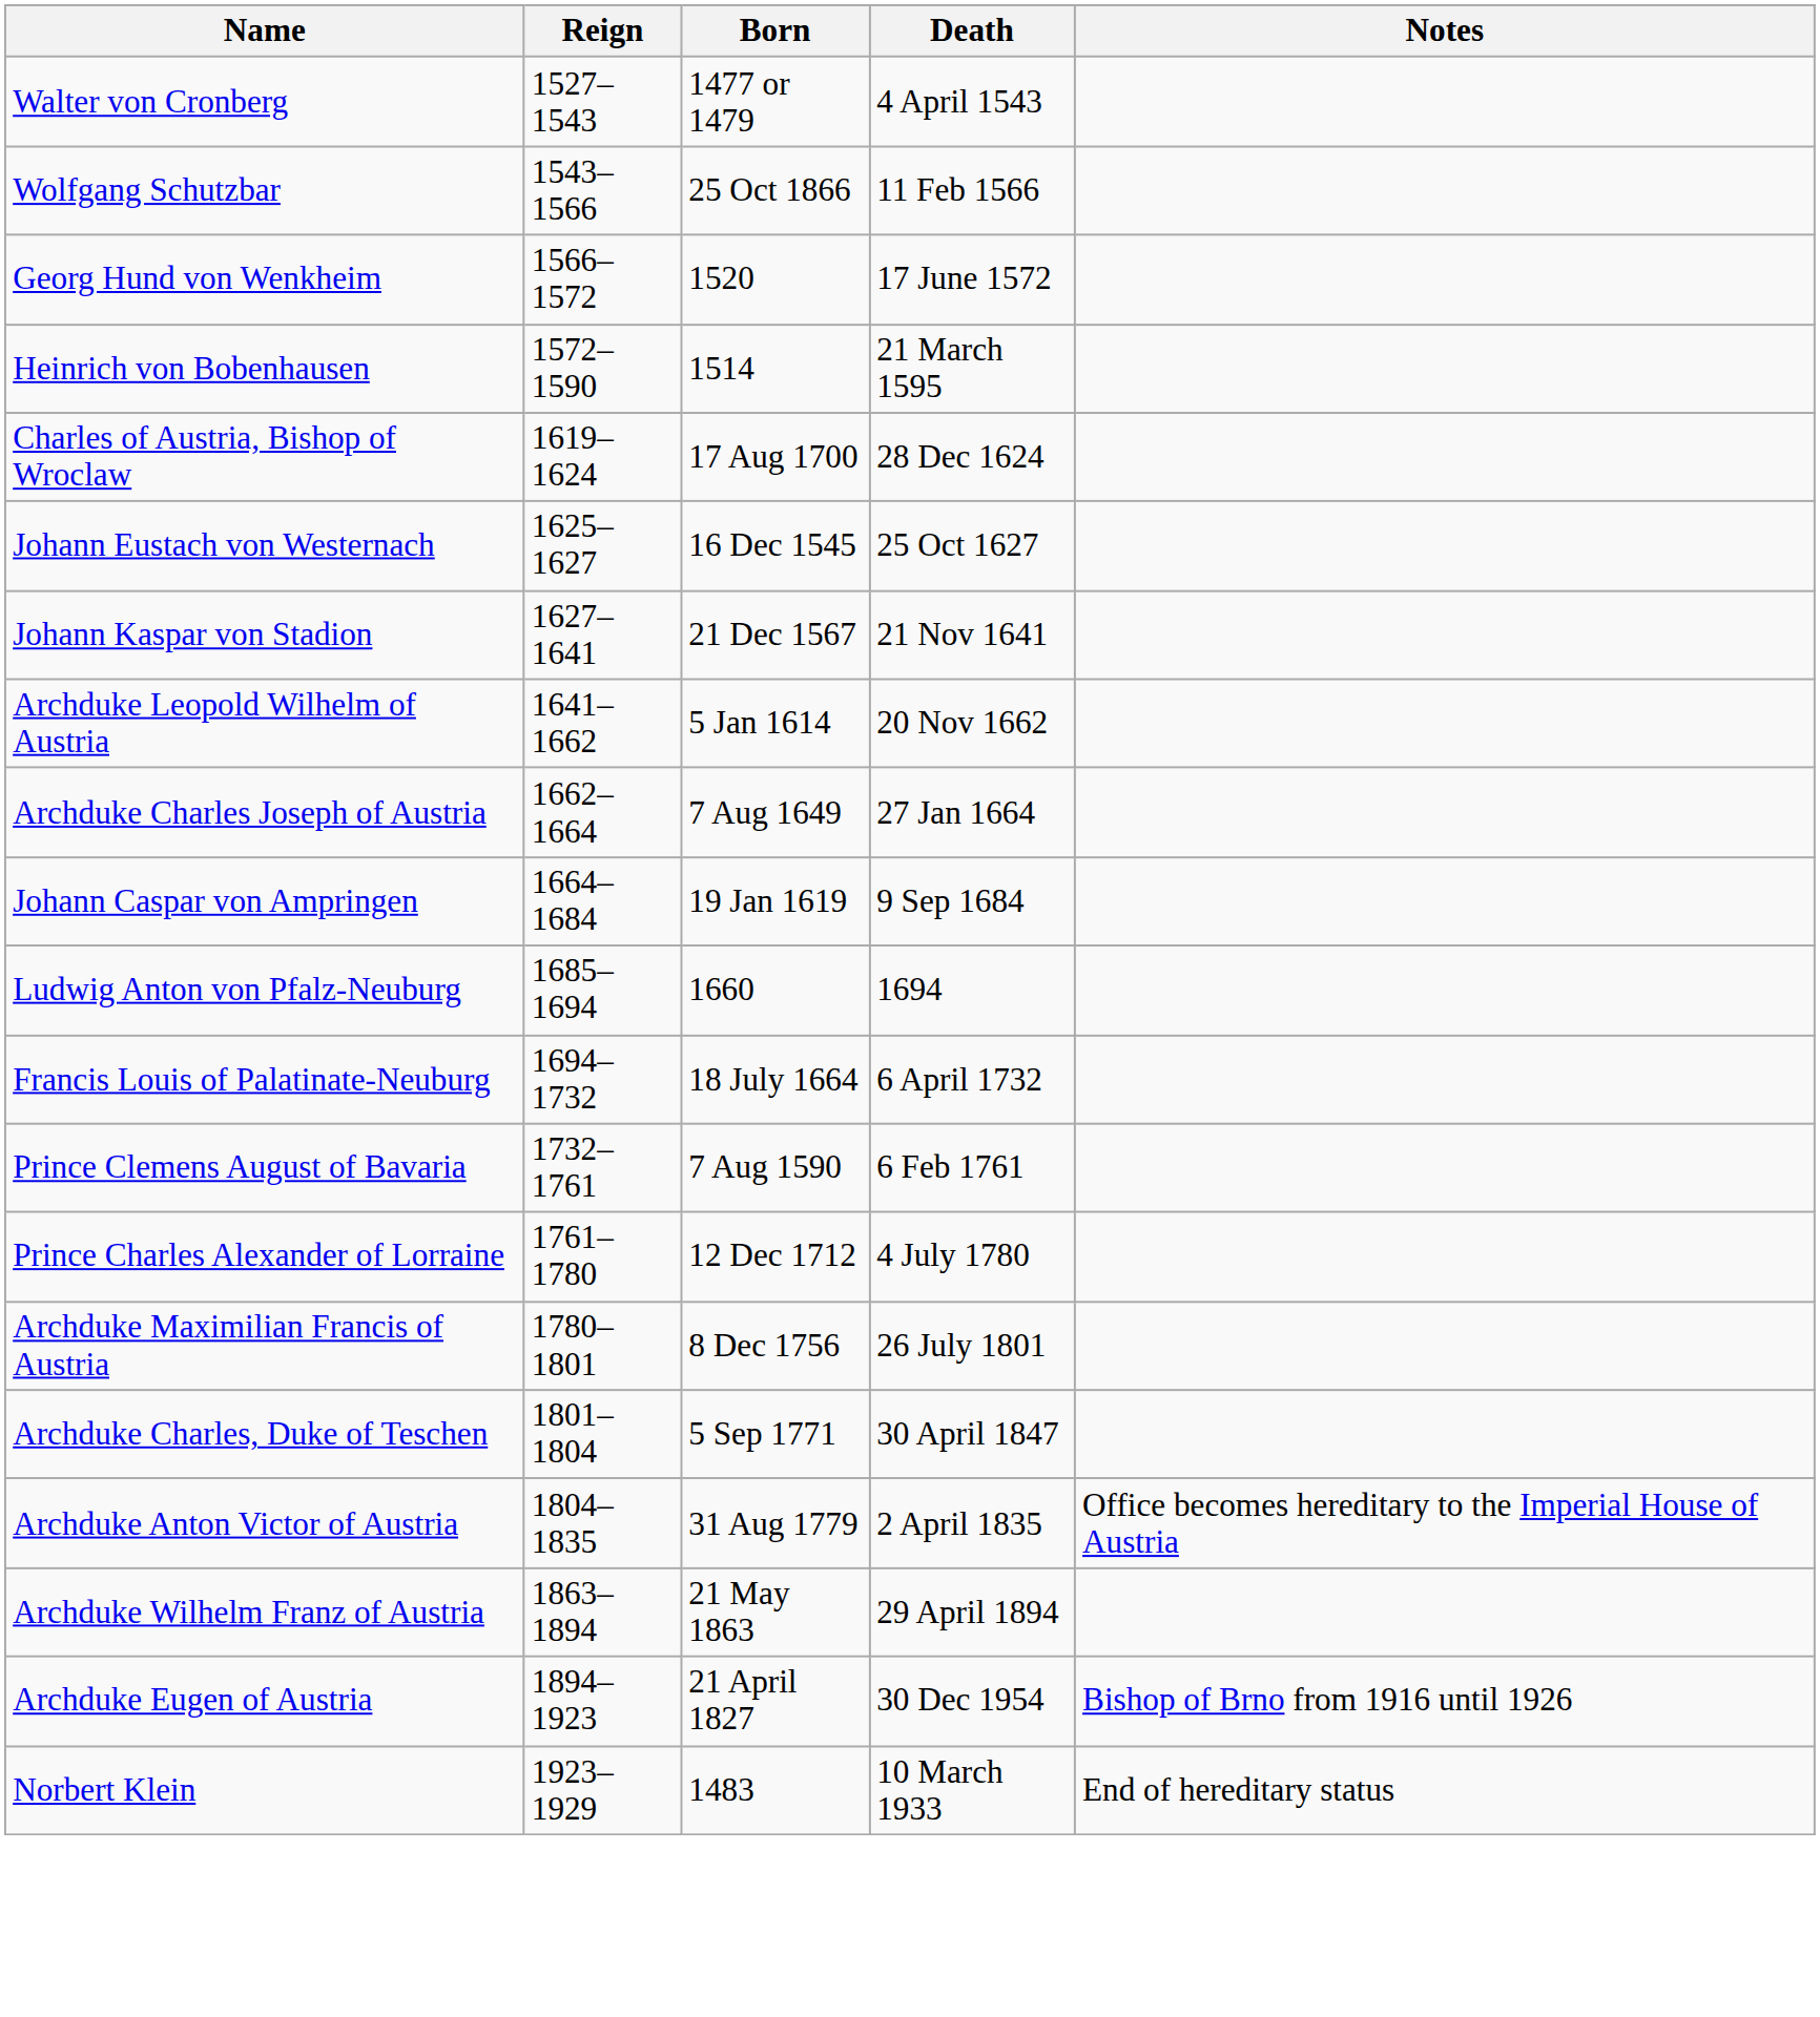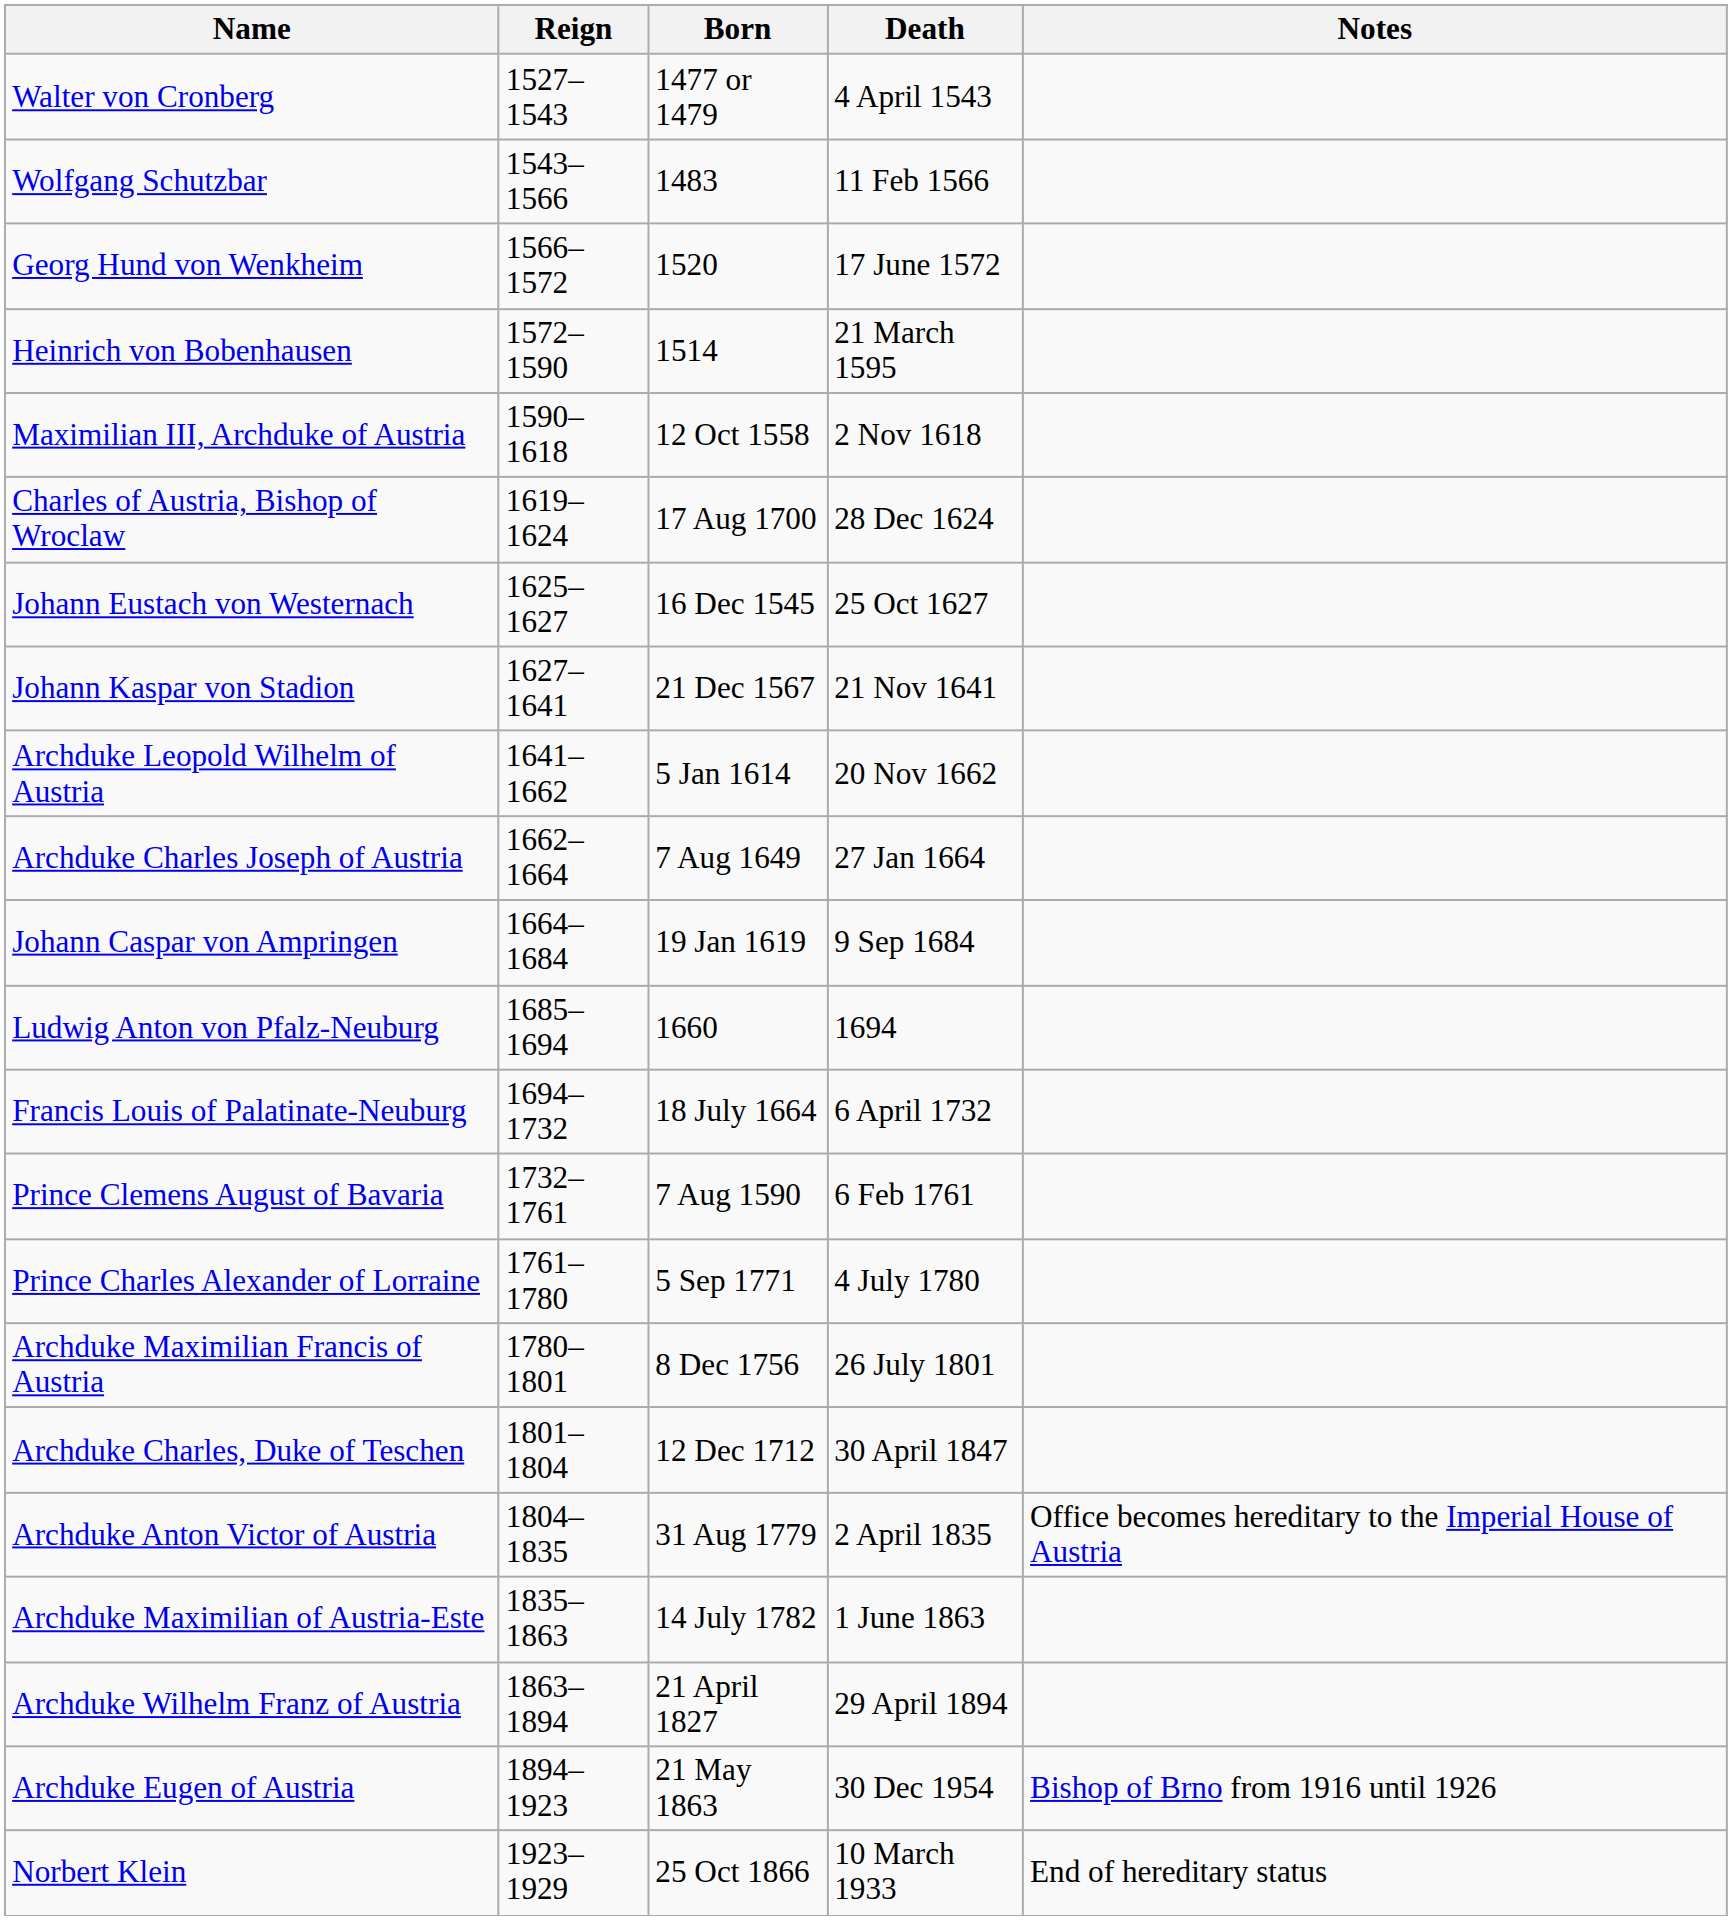 <table class="wikitable sortable" width="100%">
 <tr>
 <th>Name</th>
 <th>Reign</th>
 <th>Born</th>
 <th>Death</th>
 <th>Notes</th>
 </tr>
 <tr>
 <td><a href='#'>Walter von Cronberg</a></td>
 <td>1527–1543</td>
 <td>1477 or 1479</td>
 <td>4 April 1543</td>
 <td></td>
 </tr>
 <tr>
 <td><a href='#'>Wolfgang Schutzbar</a></td>
 <td>1543–1566</td>
-<td>25 Oct 1866</td>
+<td> 1483</td>
 <td>11 Feb 1566</td>
 <td></td>
 </tr>
 <tr>
 <td><a href='#'>Georg Hund von Wenkheim</a></td>
 <td>1566–1572</td>
 <td> 1520</td>
 <td>17 June 1572</td>
 <td></td>
 </tr>
 <tr>
 <td><a href='#'>Heinrich von Bobenhausen</a></td>
 <td>1572–1590</td>
 <td> 1514</td>
 <td>21 March 1595</td>
+<td></td>
+</tr>
+<tr>
+<td><a href='#'>Maximilian III, Archduke of Austria</a></td>
+<td>1590–1618</td>
+<td>12 Oct 1558</td>
+<td>2 Nov 1618</td>
 <td></td>
 </tr>
 <tr>
 <td><a href='#'>Charles of Austria, Bishop of Wroclaw</a></td>
 <td>1619–1624</td>
 <td>17 Aug 1700</td>
 <td>28 Dec 1624</td>
 <td></td>
 </tr>
 <tr>
 <td><a href='#'>Johann Eustach von Westernach</a></td>
 <td>1625–1627</td>
 <td>16 Dec 1545</td>
 <td>25 Oct 1627</td>
 <td></td>
 </tr>
 <tr>
 <td><a href='#'>Johann Kaspar von Stadion</a></td>
 <td>1627–1641</td>
 <td>21 Dec 1567</td>
 <td>21 Nov 1641</td>
 <td></td>
 </tr>
 <tr>
 <td><a href='#'>Archduke Leopold Wilhelm of Austria</a></td>
 <td>1641–1662</td>
 <td>5 Jan 1614</td>
 <td>20 Nov 1662</td>
 <td></td>
 </tr>
 <tr>
 <td><a href='#'>Archduke Charles Joseph of Austria</a></td>
 <td>1662–1664</td>
 <td>7 Aug 1649</td>
 <td>27 Jan 1664</td>
 <td></td>
 </tr>
 <tr>
 <td><a href='#'>Johann Caspar von Ampringen</a></td>
 <td>1664–1684</td>
 <td>19 Jan 1619</td>
 <td>9 Sep 1684</td>
 <td></td>
 </tr>
 <tr>
 <td><a href='#'>Ludwig Anton von Pfalz-Neuburg</a></td>
 <td>1685–1694</td>
 <td>1660</td>
 <td>1694</td>
 <td></td>
 </tr>
 <tr>
 <td><a href='#'>Francis Louis of Palatinate-Neuburg</a></td>
 <td>1694–1732</td>
 <td>18 July 1664</td>
 <td>6 April 1732</td>
 <td></td>
 </tr>
 <tr>
 <td><a href='#'>Prince Clemens August of Bavaria</a></td>
 <td>1732–1761</td>
 <td>7 Aug 1590</td>
 <td>6 Feb 1761</td>
 <td></td>
 </tr>
 <tr>
 <td><a href='#'>Prince Charles Alexander of Lorraine</a></td>
 <td>1761–1780</td>
-<td>12 Dec 1712</td>
+<td>5 Sep 1771</td>
 <td>4 July 1780</td>
 <td></td>
 </tr>
 <tr>
 <td><a href='#'>Archduke Maximilian Francis of Austria</a></td>
 <td>1780–1801</td>
 <td>8 Dec 1756</td>
 <td>26 July 1801</td>
 <td></td>
 </tr>
 <tr>
 <td><a href='#'>Archduke Charles, Duke of Teschen</a></td>
 <td>1801–1804</td>
-<td>5 Sep 1771</td>
+<td>12 Dec 1712</td>
 <td>30 April 1847</td>
 <td></td>
 </tr>
 <tr>
 <td><a href='#'>Archduke Anton Victor of Austria</a></td>
 <td>1804–1835</td>
 <td>31 Aug 1779</td>
 <td>2 April 1835</td>
 <td>Office becomes hereditary to the <a href='#'>Imperial House of Austria</a></td>
 </tr>
 <tr>
+<td><a href='#'>Archduke Maximilian of Austria-Este</a></td>
+<td>1835–1863</td>
+<td>14 July 1782</td>
+<td>1 June 1863</td>
+<td></td>
+</tr>
+<tr>
 <td><a href='#'>Archduke Wilhelm Franz of Austria</a></td>
 <td>1863–1894</td>
-<td>21 May 1863</td>
+<td>21 April 1827</td>
 <td>29 April 1894</td>
 <td></td>
 </tr>
 <tr>
 <td><a href='#'>Archduke Eugen of Austria</a></td>
 <td>1894–1923</td>
-<td>21 April 1827</td>
+<td>21 May 1863</td>
 <td>30 Dec 1954</td>
 <td><a href='#'>Bishop of Brno</a> from 1916 until 1926</td>
 </tr>
 <tr>
 <td><a href='#'>Norbert Klein</a></td>
 <td>1923–1929</td>
-<td> 1483</td>
+<td>25 Oct 1866</td>
 <td>10 March 1933</td>
 <td>End of hereditary status</td>
 </tr>
 </table>
